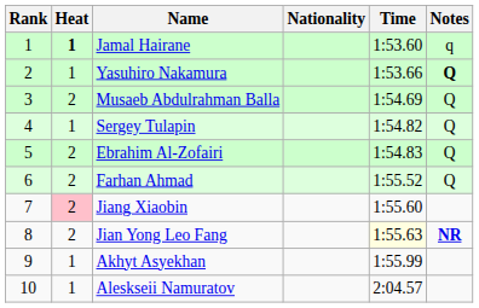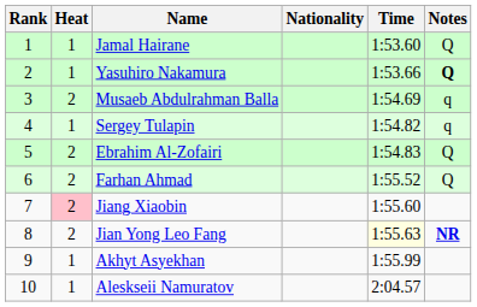 <table class="wikitable sortable" style="text-align:center;font-size:95%">
 <tr>
 <th>Rank</th>
 <th>Heat</th>
 <th>Name</th>
 <th>Nationality</th>
 <th>Time</th>
 <th>Notes</th>
 </tr>
 <tr bgcolor=ccffcc>
 <td>1</td>
-<td><strong>1</strong></td>
+<td>1</td>
 <td align=left><a href='#'>Jamal Hairane</a></td>
 <td align=left></td>
 <td>1:53.60</td>
-<td>q</td>
+<td>Q</td>
 </tr>
 <tr bgcolor=ccffcc>
 <td>2</td>
 <td>1</td>
 <td align=left><a href='#'>Yasuhiro Nakamura</a></td>
 <td align=left></td>
 <td>1:53.66</td>
 <td><strong>Q</strong></td>
 </tr>
 <tr bgcolor=ccffcc>
 <td>3</td>
 <td>2</td>
 <td align=left><a href='#'>Musaeb Abdulrahman Balla</a></td>
 <td align=left></td>
 <td>1:54.69</td>
-<td>Q</td>
+<td>q</td>
 </tr>
 <tr bgcolor=ddffdd>
 <td>4</td>
 <td>1</td>
 <td align=left><a href='#'>Sergey Tulapin</a></td>
 <td align=left></td>
 <td>1:54.82</td>
-<td>Q</td>
+<td>q</td>
 </tr>
 <tr bgcolor=ccffcc>
 <td>5</td>
 <td>2</td>
 <td align=left><a href='#'>Ebrahim Al-Zofairi</a></td>
 <td align=left></td>
 <td>1:54.83</td>
 <td>Q</td>
 </tr>
 <tr bgcolor=ddffdd>
 <td>6</td>
 <td>2</td>
 <td align=left><a href='#'>Farhan Ahmad</a></td>
 <td align=left></td>
 <td>1:55.52</td>
 <td>Q</td>
 </tr>
 <tr>
 <td>7</td>
 <td style="background: pink;">2</td>
 <td align=left><a href='#'>Jiang Xiaobin</a></td>
 <td align=left></td>
 <td>1:55.60</td>
 <td></td>
 </tr>
 <tr>
 <td>8</td>
 <td>2</td>
 <td align=left><a href='#'>Jian Yong Leo Fang</a></td>
 <td align=left></td>
 <td style="background: lightyellow;">1:55.63</td>
 <td><strong><a href='#'>NR</a></strong></td>
 </tr>
 <tr>
 <td>9</td>
 <td>1</td>
 <td align=left><a href='#'>Akhyt Asyekhan</a></td>
 <td align=left></td>
 <td>1:55.99</td>
 <td></td>
 </tr>
 <tr>
 <td>10</td>
 <td>1</td>
 <td align=left><a href='#'>Aleskseii Namuratov</a></td>
 <td align=left></td>
 <td>2:04.57</td>
 <td></td>
 </tr>
 </table>
